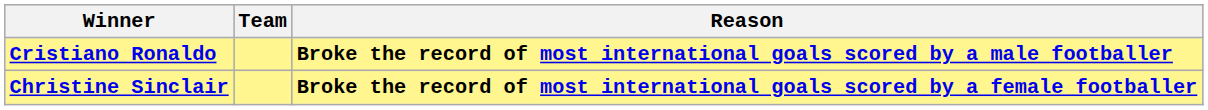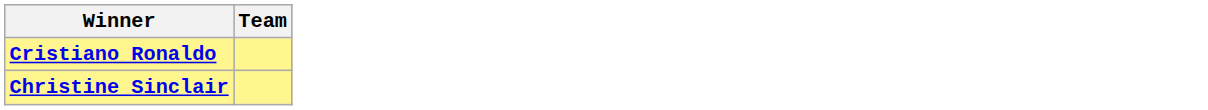 <table class="wikitable">
 <tr>
 <th>Winner</th>
 <th>Team</th>
-<th>Reason</th>
 </tr>
 <tr style="background-color: #FFF68F; font-weight: bold;">
 <td><a href='#'>Cristiano Ronaldo</a></td>
 <td></td>
-<td>Broke the record of <a href='#'>most international goals scored by a male footballer</a></td>
 </tr>
 <tr style="background-color: #FFF68F; font-weight: bold;">
 <td><a href='#'>Christine Sinclair</a></td>
 <td></td>
-<td>Broke the record of <a href='#'>most international goals scored by a female footballer</a></td>
 </tr>
 </table>
